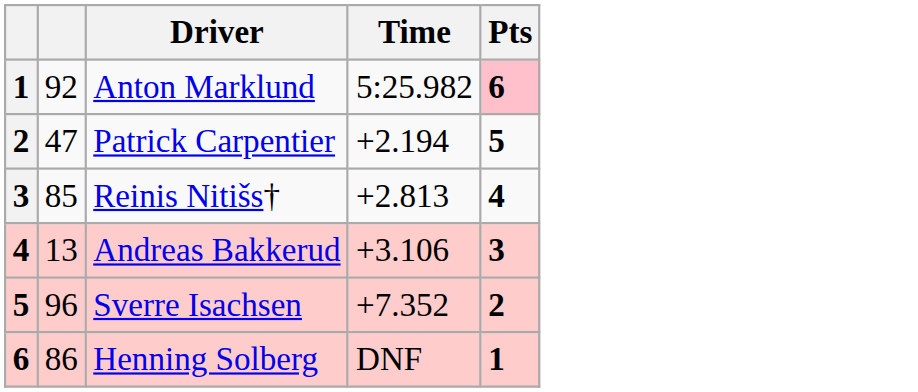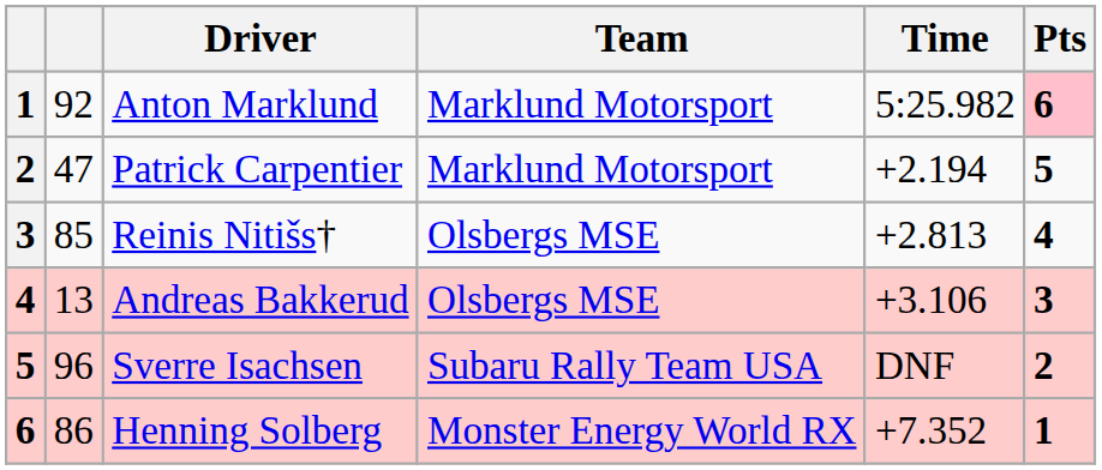 <table class=wikitable style="font-size:95%">
 <tr>
 <th></th>
 <th></th>
 <th>Driver</th>
+<th>Team</th>
 <th>Time</th>
 <th>Pts</th>
 </tr>
 <tr>
 <th>1</th>
 <td>92</td>
 <td> <a href='#'>Anton Marklund</a></td>
+<td><a href='#'>Marklund Motorsport</a></td>
 <td>5:25.982</td>
 <td style="background: pink;"><strong>6</strong></td>
 </tr>
 <tr>
 <th>2</th>
 <td>47</td>
 <td> <a href='#'>Patrick Carpentier</a></td>
+<td><a href='#'>Marklund Motorsport</a></td>
 <td>+2.194</td>
 <td><strong>5</strong></td>
 </tr>
 <tr>
 <th>3</th>
 <td>85</td>
 <td> <a href='#'>Reinis Nitišs</a>†</td>
+<td><a href='#'>Olsbergs MSE</a></td>
 <td>+2.813</td>
 <td><strong>4</strong></td>
 </tr>
 <tr>
 <th style="background:#ffcccc;">4</th>
 <td style="background:#ffcccc;">13</td>
 <td style="background:#ffcccc;"> <a href='#'>Andreas Bakkerud</a></td>
+<td style="background:#ffcccc;"><a href='#'>Olsbergs MSE</a></td>
 <td style="background:#ffcccc;">+3.106</td>
 <td style="background:#ffcccc;"><strong>3</strong></td>
 </tr>
 <tr>
 <th style="background:#ffcccc;">5</th>
 <td style="background:#ffcccc;">96</td>
 <td style="background:#ffcccc;"> <a href='#'>Sverre Isachsen</a></td>
-<td style="background:#ffcccc;">+7.352</td>
+<td style="background:#ffcccc;"><a href='#'>Subaru Rally Team USA</a></td>
+<td style="background:#ffcccc;">DNF</td>
 <td style="background:#ffcccc;"><strong>2</strong></td>
 </tr>
 <tr>
 <th style="background:#ffcccc;">6</th>
 <td style="background:#ffcccc;">86</td>
 <td style="background:#ffcccc;"> <a href='#'>Henning Solberg</a></td>
-<td style="background:#ffcccc;">DNF</td>
+<td style="background:#ffcccc;"><a href='#'>Monster Energy World RX</a></td>
+<td style="background:#ffcccc;">+7.352</td>
 <td style="background:#ffcccc;"><strong>1</strong></td>
 </tr>
 </table>
